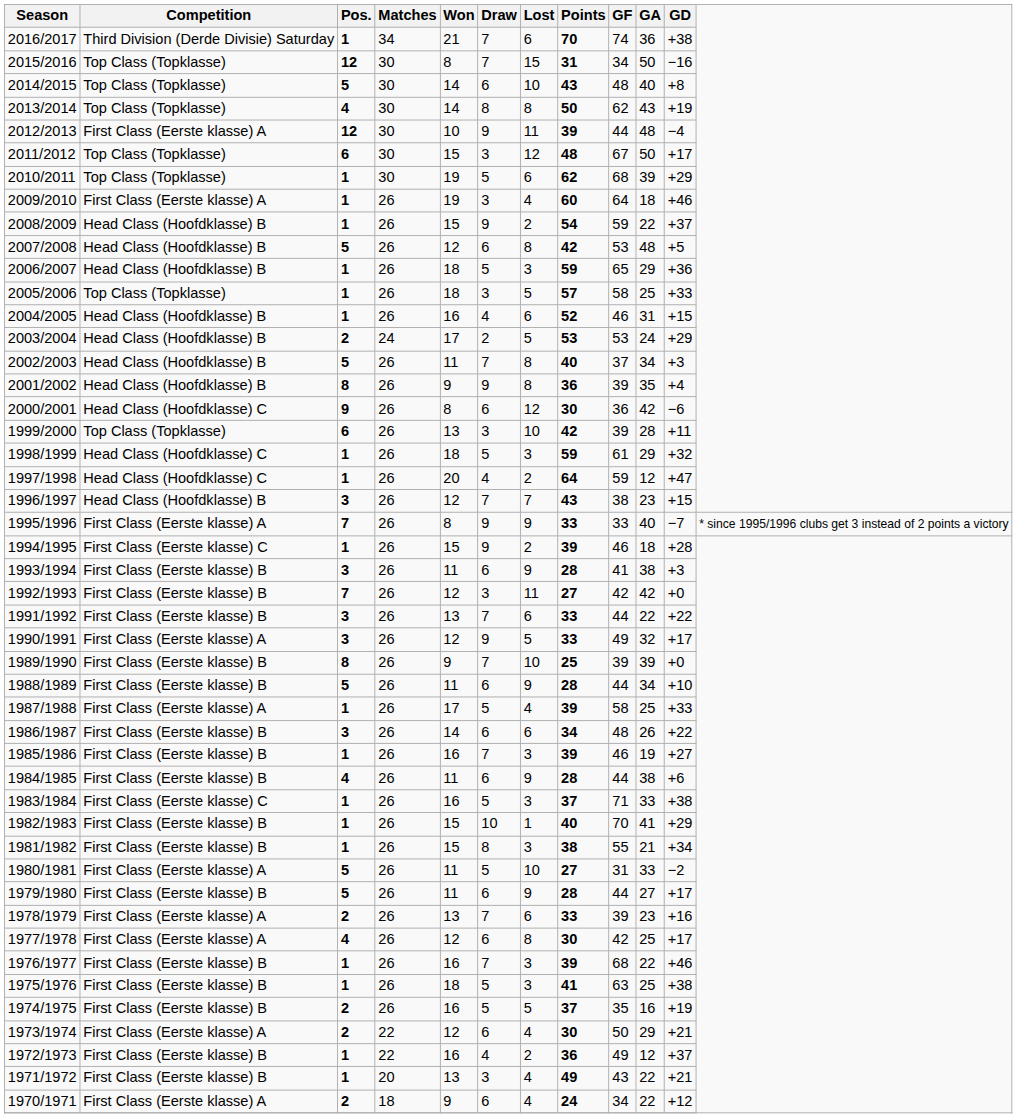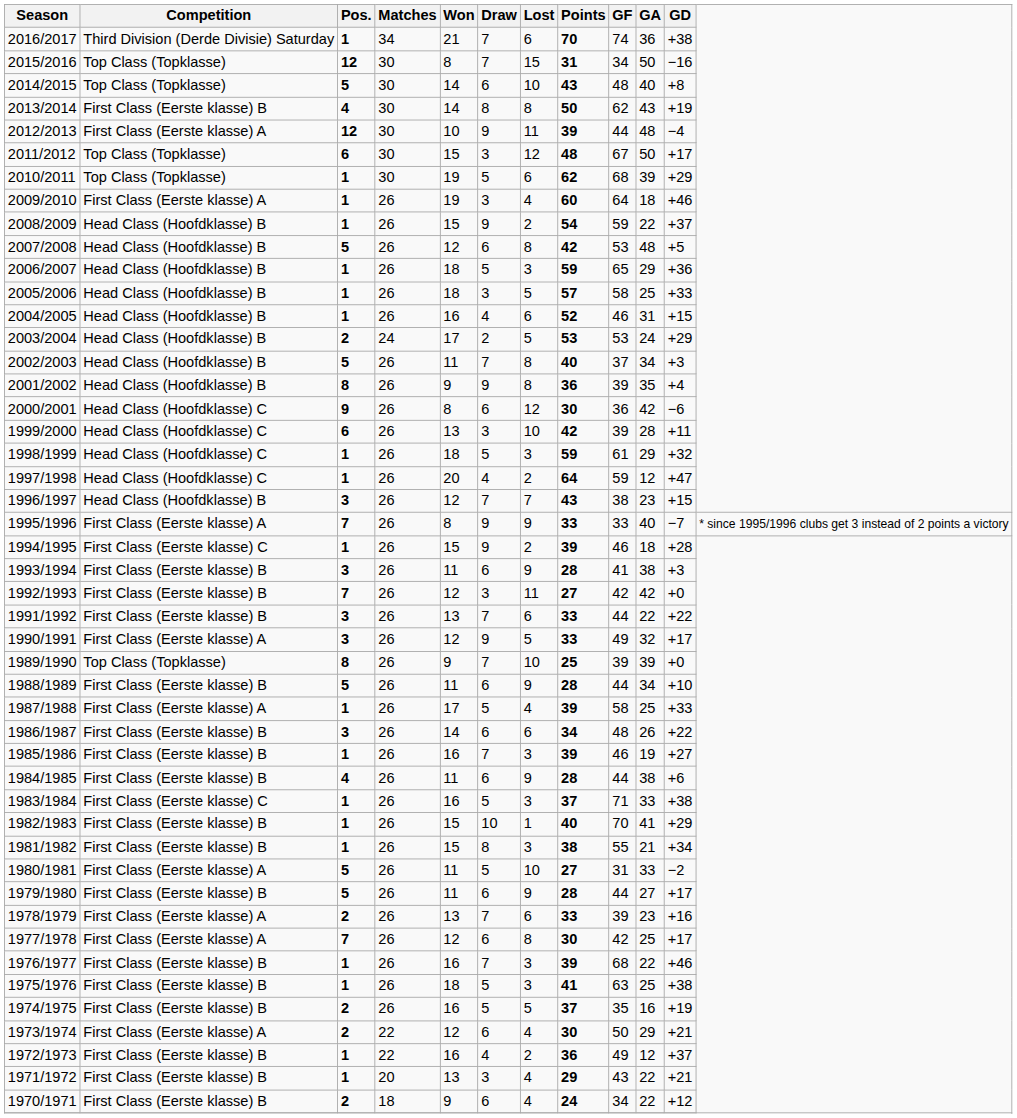 <table class="wikitable">
 <tr>
 <th>Season</th>
 <th>Competition</th>
 <th>Pos.</th>
 <th>Matches</th>
 <th>Won</th>
 <th>Draw</th>
 <th>Lost</th>
 <th>Points</th>
 <th>GF</th>
 <th>GA</th>
 <th>GD</th>
 </tr>
 <tr>
 <td>2016/2017</td>
 <td>Third Division (Derde Divisie) Saturday</td>
 <td><strong>1</strong></td>
 <td>34</td>
 <td>21</td>
 <td>7</td>
 <td>6</td>
 <td><strong>70</strong></td>
 <td>74</td>
 <td>36</td>
 <td>+38</td>
 </tr>
 <tr>
 <td>2015/2016</td>
 <td>Top Class (Topklasse)</td>
 <td><strong>12</strong></td>
 <td>30</td>
 <td>8</td>
 <td>7</td>
 <td>15</td>
 <td><strong>31</strong></td>
 <td>34</td>
 <td>50</td>
 <td>−16</td>
 </tr>
 <tr>
 <td>2014/2015</td>
 <td>Top Class (Topklasse)</td>
 <td><strong>5</strong></td>
 <td>30</td>
 <td>14</td>
 <td>6</td>
 <td>10</td>
 <td><strong>43</strong></td>
 <td>48</td>
 <td>40</td>
 <td>+8</td>
 </tr>
 <tr>
 <td>2013/2014</td>
-<td>Top Class (Topklasse)</td>
+<td>First Class (Eerste klasse) B</td>
 <td><strong>4</strong></td>
 <td>30</td>
 <td>14</td>
 <td>8</td>
 <td>8</td>
 <td><strong>50</strong></td>
 <td>62</td>
 <td>43</td>
 <td>+19</td>
 </tr>
 <tr>
 <td>2012/2013</td>
 <td>First Class (Eerste klasse) A</td>
 <td><strong>12</strong></td>
 <td>30</td>
 <td>10</td>
 <td>9</td>
 <td>11</td>
 <td><strong>39</strong></td>
 <td>44</td>
 <td>48</td>
 <td>−4</td>
 </tr>
 <tr>
 <td>2011/2012</td>
 <td>Top Class (Topklasse)</td>
 <td><strong>6</strong></td>
 <td>30</td>
 <td>15</td>
 <td>3</td>
 <td>12</td>
 <td><strong>48</strong></td>
 <td>67</td>
 <td>50</td>
 <td>+17</td>
 </tr>
 <tr>
 <td>2010/2011</td>
 <td>Top Class (Topklasse)</td>
 <td><strong>1</strong></td>
 <td>30</td>
 <td>19</td>
 <td>5</td>
 <td>6</td>
 <td><strong>62</strong></td>
 <td>68</td>
 <td>39</td>
 <td>+29</td>
 </tr>
 <tr>
 <td>2009/2010</td>
 <td>First Class (Eerste klasse) A</td>
 <td><strong>1</strong></td>
 <td>26</td>
 <td>19</td>
 <td>3</td>
 <td>4</td>
 <td><strong>60</strong></td>
 <td>64</td>
 <td>18</td>
 <td>+46</td>
 </tr>
 <tr>
 <td>2008/2009</td>
 <td>Head Class (Hoofdklasse) B</td>
 <td><strong>1</strong></td>
 <td>26</td>
 <td>15</td>
 <td>9</td>
 <td>2</td>
 <td><strong>54</strong></td>
 <td>59</td>
 <td>22</td>
 <td>+37</td>
 </tr>
 <tr>
 <td>2007/2008</td>
 <td>Head Class (Hoofdklasse) B</td>
 <td><strong>5</strong></td>
 <td>26</td>
 <td>12</td>
 <td>6</td>
 <td>8</td>
 <td><strong>42</strong></td>
 <td>53</td>
 <td>48</td>
 <td>+5</td>
 </tr>
 <tr>
 <td>2006/2007</td>
 <td>Head Class (Hoofdklasse) B</td>
 <td><strong>1</strong></td>
 <td>26</td>
 <td>18</td>
 <td>5</td>
 <td>3</td>
 <td><strong>59</strong></td>
 <td>65</td>
 <td>29</td>
 <td>+36</td>
 </tr>
 <tr>
 <td>2005/2006</td>
-<td>Top Class (Topklasse)</td>
+<td>Head Class (Hoofdklasse) B</td>
 <td><strong>1</strong></td>
 <td>26</td>
 <td>18</td>
 <td>3</td>
 <td>5</td>
 <td><strong>57</strong></td>
 <td>58</td>
 <td>25</td>
 <td>+33</td>
 </tr>
 <tr>
 <td>2004/2005</td>
 <td>Head Class (Hoofdklasse) B</td>
 <td><strong>1</strong></td>
 <td>26</td>
 <td>16</td>
 <td>4</td>
 <td>6</td>
 <td><strong>52</strong></td>
 <td>46</td>
 <td>31</td>
 <td>+15</td>
 </tr>
 <tr>
 <td>2003/2004</td>
 <td>Head Class (Hoofdklasse) B</td>
 <td><strong>2</strong></td>
 <td>24</td>
 <td>17</td>
 <td>2</td>
 <td>5</td>
 <td><strong>53</strong></td>
 <td>53</td>
 <td>24</td>
 <td>+29</td>
 </tr>
 <tr>
 <td>2002/2003</td>
 <td>Head Class (Hoofdklasse) B</td>
 <td><strong>5</strong></td>
 <td>26</td>
 <td>11</td>
 <td>7</td>
 <td>8</td>
 <td><strong>40</strong></td>
 <td>37</td>
 <td>34</td>
 <td>+3</td>
 </tr>
 <tr>
 <td>2001/2002</td>
 <td>Head Class (Hoofdklasse) B</td>
 <td><strong>8</strong></td>
 <td>26</td>
 <td>9</td>
 <td>9</td>
 <td>8</td>
 <td><strong>36</strong></td>
 <td>39</td>
 <td>35</td>
 <td>+4</td>
 </tr>
 <tr>
 <td>2000/2001</td>
 <td>Head Class (Hoofdklasse) C</td>
 <td><strong>9</strong></td>
 <td>26</td>
 <td>8</td>
 <td>6</td>
 <td>12</td>
 <td><strong>30</strong></td>
 <td>36</td>
 <td>42</td>
 <td>−6</td>
 </tr>
 <tr>
 <td>1999/2000</td>
-<td>Top Class (Topklasse)</td>
+<td>Head Class (Hoofdklasse) C</td>
 <td><strong>6</strong></td>
 <td>26</td>
 <td>13</td>
 <td>3</td>
 <td>10</td>
 <td><strong>42</strong></td>
 <td>39</td>
 <td>28</td>
 <td>+11</td>
 </tr>
 <tr>
 <td>1998/1999</td>
 <td>Head Class (Hoofdklasse) C</td>
 <td><strong>1</strong></td>
 <td>26</td>
 <td>18</td>
 <td>5</td>
 <td>3</td>
 <td><strong>59</strong></td>
 <td>61</td>
 <td>29</td>
 <td>+32</td>
 </tr>
 <tr>
 <td>1997/1998</td>
 <td>Head Class (Hoofdklasse) C</td>
 <td><strong>1</strong></td>
 <td>26</td>
 <td>20</td>
 <td>4</td>
 <td>2</td>
 <td><strong>64</strong></td>
 <td>59</td>
 <td>12</td>
 <td>+47</td>
 </tr>
 <tr>
 <td>1996/1997</td>
 <td>Head Class (Hoofdklasse) B</td>
 <td><strong>3</strong></td>
 <td>26</td>
 <td>12</td>
 <td>7</td>
 <td>7</td>
 <td><strong>43</strong></td>
 <td>38</td>
 <td>23</td>
 <td>+15</td>
 </tr>
 <tr>
 <td>1995/1996</td>
 <td>First Class (Eerste klasse) A</td>
 <td><strong>7</strong></td>
 <td>26</td>
 <td>8</td>
 <td>9</td>
 <td>9</td>
 <td><strong>33</strong></td>
 <td>33</td>
 <td>40</td>
 <td>−7</td>
 <td><small>* since 1995/1996 clubs get 3 instead of 2 points a victory </small></td>
 </tr>
 <tr>
 <td>1994/1995</td>
 <td>First Class (Eerste klasse) C</td>
 <td><strong>1</strong></td>
 <td>26</td>
 <td>15</td>
 <td>9</td>
 <td>2</td>
 <td><strong>39</strong></td>
 <td>46</td>
 <td>18</td>
 <td>+28</td>
 </tr>
 <tr>
 <td>1993/1994</td>
 <td>First Class (Eerste klasse) B</td>
 <td><strong>3</strong></td>
 <td>26</td>
 <td>11</td>
 <td>6</td>
 <td>9</td>
 <td><strong>28</strong></td>
 <td>41</td>
 <td>38</td>
 <td>+3</td>
 </tr>
 <tr>
 <td>1992/1993</td>
 <td>First Class (Eerste klasse) B</td>
 <td><strong>7</strong></td>
 <td>26</td>
 <td>12</td>
 <td>3</td>
 <td>11</td>
 <td><strong>27</strong></td>
 <td>42</td>
 <td>42</td>
 <td>+0</td>
 </tr>
 <tr>
 <td>1991/1992</td>
 <td>First Class (Eerste klasse) B</td>
 <td><strong>3</strong></td>
 <td>26</td>
 <td>13</td>
 <td>7</td>
 <td>6</td>
 <td><strong>33</strong></td>
 <td>44</td>
 <td>22</td>
 <td>+22</td>
 </tr>
 <tr>
 <td>1990/1991</td>
 <td>First Class (Eerste klasse) A</td>
 <td><strong>3</strong></td>
 <td>26</td>
 <td>12</td>
 <td>9</td>
 <td>5</td>
 <td><strong>33</strong></td>
 <td>49</td>
 <td>32</td>
 <td>+17</td>
 </tr>
 <tr>
 <td>1989/1990</td>
-<td>First Class (Eerste klasse) B</td>
+<td>Top Class (Topklasse)</td>
 <td><strong>8</strong></td>
 <td>26</td>
 <td>9</td>
 <td>7</td>
 <td>10</td>
 <td><strong>25</strong></td>
 <td>39</td>
 <td>39</td>
 <td>+0</td>
 </tr>
 <tr>
 <td>1988/1989</td>
 <td>First Class (Eerste klasse) B</td>
 <td><strong>5</strong></td>
 <td>26</td>
 <td>11</td>
 <td>6</td>
 <td>9</td>
 <td><strong>28</strong></td>
 <td>44</td>
 <td>34</td>
 <td>+10</td>
 </tr>
 <tr>
 <td>1987/1988</td>
 <td>First Class (Eerste klasse) A</td>
 <td><strong>1</strong></td>
 <td>26</td>
 <td>17</td>
 <td>5</td>
 <td>4</td>
 <td><strong>39</strong></td>
 <td>58</td>
 <td>25</td>
 <td>+33</td>
 </tr>
 <tr>
 <td>1986/1987</td>
 <td>First Class (Eerste klasse) B</td>
 <td><strong>3</strong></td>
 <td>26</td>
 <td>14</td>
 <td>6</td>
 <td>6</td>
 <td><strong>34</strong></td>
 <td>48</td>
 <td>26</td>
 <td>+22</td>
 </tr>
 <tr>
 <td>1985/1986</td>
 <td>First Class (Eerste klasse) B</td>
 <td><strong>1</strong></td>
 <td>26</td>
 <td>16</td>
 <td>7</td>
 <td>3</td>
 <td><strong>39</strong></td>
 <td>46</td>
 <td>19</td>
 <td>+27</td>
 </tr>
 <tr>
 <td>1984/1985</td>
 <td>First Class (Eerste klasse) B</td>
 <td><strong>4</strong></td>
 <td>26</td>
 <td>11</td>
 <td>6</td>
 <td>9</td>
 <td><strong>28</strong></td>
 <td>44</td>
 <td>38</td>
 <td>+6</td>
 </tr>
 <tr>
 <td>1983/1984</td>
 <td>First Class (Eerste klasse) C</td>
 <td><strong>1</strong></td>
 <td>26</td>
 <td>16</td>
 <td>5</td>
 <td>3</td>
 <td><strong>37</strong></td>
 <td>71</td>
 <td>33</td>
 <td>+38</td>
 </tr>
 <tr>
 <td>1982/1983</td>
 <td>First Class (Eerste klasse) B</td>
 <td><strong>1</strong></td>
 <td>26</td>
 <td>15</td>
 <td>10</td>
 <td>1</td>
 <td><strong>40</strong></td>
 <td>70</td>
 <td>41</td>
 <td>+29</td>
 </tr>
 <tr>
 <td>1981/1982</td>
 <td>First Class (Eerste klasse) B</td>
 <td><strong>1</strong></td>
 <td>26</td>
 <td>15</td>
 <td>8</td>
 <td>3</td>
 <td><strong>38</strong></td>
 <td>55</td>
 <td>21</td>
 <td>+34</td>
 </tr>
 <tr>
 <td>1980/1981</td>
 <td>First Class (Eerste klasse) A</td>
 <td><strong>5</strong></td>
 <td>26</td>
 <td>11</td>
 <td>5</td>
 <td>10</td>
 <td><strong>27</strong></td>
 <td>31</td>
 <td>33</td>
 <td>−2</td>
 </tr>
 <tr>
 <td>1979/1980</td>
 <td>First Class (Eerste klasse) B</td>
 <td><strong>5</strong></td>
 <td>26</td>
 <td>11</td>
 <td>6</td>
 <td>9</td>
 <td><strong>28</strong></td>
 <td>44</td>
 <td>27</td>
 <td>+17</td>
 </tr>
 <tr>
 <td>1978/1979</td>
 <td>First Class (Eerste klasse) A</td>
 <td><strong>2</strong></td>
 <td>26</td>
 <td>13</td>
 <td>7</td>
 <td>6</td>
 <td><strong>33</strong></td>
 <td>39</td>
 <td>23</td>
 <td>+16</td>
 </tr>
 <tr>
 <td>1977/1978</td>
 <td>First Class (Eerste klasse) A</td>
-<td><strong>4</strong></td>
+<td><strong>7</strong></td>
 <td>26</td>
 <td>12</td>
 <td>6</td>
 <td>8</td>
 <td><strong>30</strong></td>
 <td>42</td>
 <td>25</td>
 <td>+17</td>
 </tr>
 <tr>
 <td>1976/1977</td>
 <td>First Class (Eerste klasse) B</td>
 <td><strong>1</strong></td>
 <td>26</td>
 <td>16</td>
 <td>7</td>
 <td>3</td>
 <td><strong>39</strong></td>
 <td>68</td>
 <td>22</td>
 <td>+46</td>
 </tr>
 <tr>
 <td>1975/1976</td>
 <td>First Class (Eerste klasse) B</td>
 <td><strong>1</strong></td>
 <td>26</td>
 <td>18</td>
 <td>5</td>
 <td>3</td>
 <td><strong>41</strong></td>
 <td>63</td>
 <td>25</td>
 <td>+38</td>
 </tr>
 <tr>
 <td>1974/1975</td>
 <td>First Class (Eerste klasse) B</td>
 <td><strong>2</strong></td>
 <td>26</td>
 <td>16</td>
 <td>5</td>
 <td>5</td>
 <td><strong>37</strong></td>
 <td>35</td>
 <td>16</td>
 <td>+19</td>
 </tr>
 <tr>
 <td>1973/1974</td>
 <td>First Class (Eerste klasse) A</td>
 <td><strong>2</strong></td>
 <td>22</td>
 <td>12</td>
 <td>6</td>
 <td>4</td>
 <td><strong>30</strong></td>
 <td>50</td>
 <td>29</td>
 <td>+21</td>
 </tr>
 <tr>
 <td>1972/1973</td>
 <td>First Class (Eerste klasse) B</td>
 <td><strong>1</strong></td>
 <td>22</td>
 <td>16</td>
 <td>4</td>
 <td>2</td>
 <td><strong>36</strong></td>
 <td>49</td>
 <td>12</td>
 <td>+37</td>
 </tr>
 <tr>
 <td>1971/1972</td>
 <td>First Class (Eerste klasse) B</td>
 <td><strong>1</strong></td>
 <td>20</td>
 <td>13</td>
 <td>3</td>
 <td>4</td>
-<td><strong>49</strong></td>
+<td><strong>29</strong></td>
 <td>43</td>
 <td>22</td>
 <td>+21</td>
 </tr>
 <tr>
 <td>1970/1971</td>
-<td>First Class (Eerste klasse) A</td>
+<td>First Class (Eerste klasse) B</td>
 <td><strong>2</strong></td>
 <td>18</td>
 <td>9</td>
 <td>6</td>
 <td>4</td>
 <td><strong>24</strong></td>
 <td>34</td>
 <td>22</td>
 <td>+12</td>
 </tr>
 <tr>
 </tr>
 </table>
